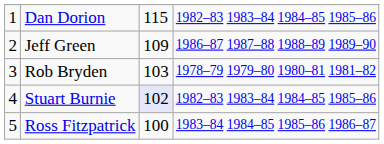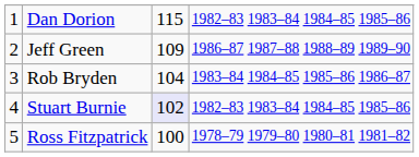 <table class="wikitable">
 <tr>
 </tr>
 <tr>
 <td>1</td>
 <td><a href='#'>Dan Dorion</a></td>
 <td>115</td>
 <td style="font-size:80%;"><a href='#'>1982–83</a> <a href='#'>1983–84</a> <a href='#'>1984–85</a> <a href='#'>1985–86</a></td>
 </tr>
 <tr>
 <td>2</td>
 <td>Jeff Green</td>
 <td>109</td>
 <td style="font-size:80%;"><a href='#'>1986–87</a> <a href='#'>1987–88</a> <a href='#'>1988–89</a> <a href='#'>1989–90</a></td>
 </tr>
 <tr>
 <td>3</td>
 <td>Rob Bryden</td>
-<td>103</td>
-<td style="font-size:80%;"><a href='#'>1978–79</a> <a href='#'>1979–80</a> <a href='#'>1980–81</a> <a href='#'>1981–82</a></td>
+<td>104</td>
+<td style="font-size:80%;"><a href='#'>1983–84</a> <a href='#'>1984–85</a> <a href='#'>1985–86</a> <a href='#'>1986–87</a></td>
 </tr>
 <tr>
 <td>4</td>
 <td><a href='#'>Stuart Burnie</a></td>
 <td style="background: lavender;">102</td>
 <td style="font-size:80%;"><a href='#'>1982–83</a> <a href='#'>1983–84</a> <a href='#'>1984–85</a> <a href='#'>1985–86</a></td>
 </tr>
 <tr>
 <td>5</td>
 <td><a href='#'>Ross Fitzpatrick</a></td>
 <td>100</td>
-<td style="font-size:80%;"><a href='#'>1983–84</a> <a href='#'>1984–85</a> <a href='#'>1985–86</a> <a href='#'>1986–87</a></td>
+<td style="font-size:80%;"><a href='#'>1978–79</a> <a href='#'>1979–80</a> <a href='#'>1980–81</a> <a href='#'>1981–82</a></td>
 </tr>
 </table>
